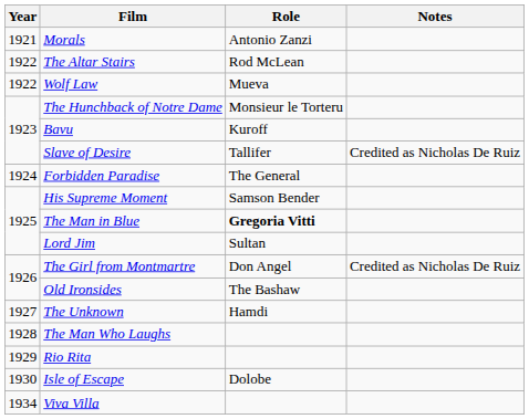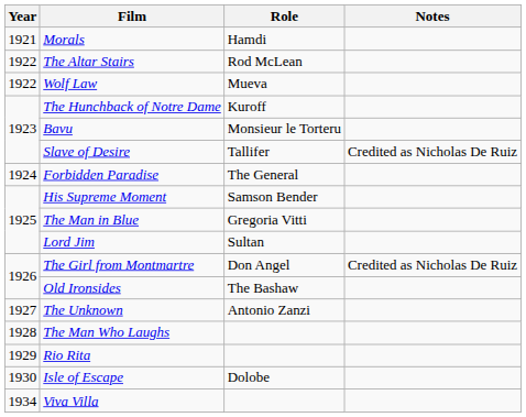 <table class="wikitable">
 <tr>
 <th>Year</th>
 <th>Film</th>
 <th>Role</th>
 <th>Notes</th>
 </tr>
 <tr>
 <td>1921</td>
 <td><em><a href='#'>Morals</a></em></td>
-<td>Antonio Zanzi</td>
+<td>Hamdi</td>
 <td></td>
 </tr>
 <tr>
 <td>1922</td>
 <td><em><a href='#'>The Altar Stairs</a></em></td>
 <td>Rod McLean</td>
 <td></td>
 </tr>
 <tr>
 <td>1922</td>
 <td><em><a href='#'>Wolf Law</a></em></td>
 <td>Mueva</td>
 <td></td>
 </tr>
 <tr>
 <td rowspan=3>1923</td>
 <td><em><a href='#'>The Hunchback of Notre Dame</a></em></td>
-<td>Monsieur le Torteru</td>
+<td>Kuroff</td>
 <td></td>
 </tr>
 <tr>
 <td><em><a href='#'>Bavu</a></em></td>
-<td>Kuroff</td>
+<td>Monsieur le Torteru</td>
 <td></td>
 </tr>
 <tr>
 <td><em><a href='#'>Slave of Desire</a></em></td>
 <td>Tallifer</td>
 <td>Credited as Nicholas De Ruiz</td>
 </tr>
 <tr>
 <td>1924</td>
 <td><em><a href='#'>Forbidden Paradise</a></em></td>
 <td>The General</td>
 <td></td>
 </tr>
 <tr>
 <td rowspan=3>1925</td>
 <td><em><a href='#'>His Supreme Moment</a></em></td>
 <td>Samson Bender</td>
 <td></td>
 </tr>
 <tr>
 <td><em><a href='#'>The Man in Blue</a></em></td>
-<td><strong>Gregoria Vitti</strong></td>
+<td>Gregoria Vitti</td>
 <td></td>
 </tr>
 <tr>
 <td><em><a href='#'>Lord Jim</a></em></td>
 <td>Sultan</td>
 <td></td>
 </tr>
 <tr>
 <td rowspan=2>1926</td>
 <td><em><a href='#'>The Girl from Montmartre</a></em></td>
 <td>Don Angel</td>
 <td>Credited as Nicholas De Ruiz</td>
 </tr>
 <tr>
 <td><em><a href='#'>Old Ironsides</a></em></td>
 <td>The Bashaw</td>
 <td></td>
 </tr>
 <tr>
 <td>1927</td>
 <td><em><a href='#'>The Unknown</a></em></td>
-<td>Hamdi</td>
+<td>Antonio Zanzi</td>
 <td></td>
 </tr>
 <tr>
 <td>1928</td>
 <td><em><a href='#'>The Man Who Laughs</a></em></td>
 <td></td>
 <td></td>
 </tr>
 <tr>
 <td>1929</td>
 <td><em><a href='#'>Rio Rita</a></em></td>
 <td></td>
 <td></td>
 </tr>
 <tr>
 <td>1930</td>
 <td><em><a href='#'>Isle of Escape</a></em></td>
 <td>Dolobe</td>
 <td></td>
 </tr>
 <tr>
 <td>1934</td>
 <td><em><a href='#'>Viva Villa</a></em></td>
 <td></td>
 <td></td>
 </tr>
 </table>
